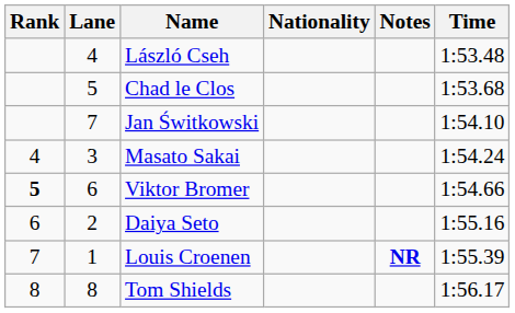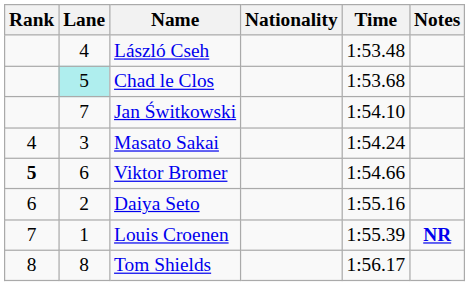 <table class="wikitable sortable" style="text-align:center">
 <tr>
 <th>Rank</th>
 <th>Lane</th>
 <th>Name</th>
 <th>Nationality</th>
+<th>Time</th>
 <th>Notes</th>
-<th>Time</th>
 </tr>
 <tr>
 <td></td>
 <td>4</td>
 <td align=left><a href='#'>László Cseh</a></td>
 <td align=left></td>
+<td>1:53.48</td>
 <td></td>
-<td>1:53.48</td>
 </tr>
 <tr>
 <td></td>
-<td>5</td>
+<td style="background: paleturquoise;">5</td>
 <td align=left><a href='#'>Chad le Clos</a></td>
 <td align=left></td>
+<td>1:53.68</td>
 <td></td>
-<td>1:53.68</td>
 </tr>
 <tr>
 <td></td>
 <td>7</td>
 <td align=left><a href='#'>Jan Świtkowski</a></td>
 <td align=left></td>
+<td>1:54.10</td>
 <td></td>
-<td>1:54.10</td>
 </tr>
 <tr>
 <td>4</td>
 <td>3</td>
 <td align=left><a href='#'>Masato Sakai</a></td>
 <td align=left></td>
+<td>1:54.24</td>
 <td></td>
-<td>1:54.24</td>
 </tr>
 <tr>
 <td><strong>5</strong></td>
 <td>6</td>
 <td align=left><a href='#'>Viktor Bromer</a></td>
 <td align=left></td>
+<td>1:54.66</td>
 <td></td>
-<td>1:54.66</td>
 </tr>
 <tr>
 <td>6</td>
 <td>2</td>
 <td align=left><a href='#'>Daiya Seto</a></td>
 <td align=left></td>
+<td>1:55.16</td>
 <td></td>
-<td>1:55.16</td>
 </tr>
 <tr>
 <td>7</td>
 <td>1</td>
 <td align=left><a href='#'>Louis Croenen</a></td>
 <td align=left></td>
+<td>1:55.39</td>
 <td><strong><a href='#'>NR</a></strong></td>
-<td>1:55.39</td>
 </tr>
 <tr>
 <td>8</td>
 <td>8</td>
 <td align=left><a href='#'>Tom Shields</a></td>
 <td align=left></td>
+<td>1:56.17</td>
 <td></td>
-<td>1:56.17</td>
 </tr>
 </table>
